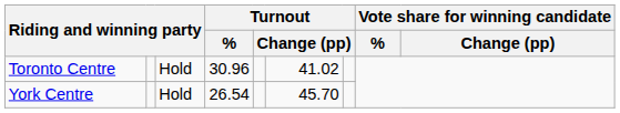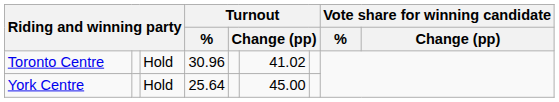 <table class="wikitable" style="text-align:right">
 <tr>
 <th rowspan="2" colspan="3">Riding and winning party</th>
 <th colspan="4">Turnout</th>
 <th colspan="4">Vote share for winning candidate</th>
 </tr>
 <tr>
 <th>%</th>
 <th colspan="3">Change (pp)</th>
 <th>%</th>
 <th colspan="3">Change (pp)</th>
 </tr>
 <tr>
 <td style="text-align:left"><a href='#'>Toronto Centre</a></td>
 <td style="text-align:left"></td>
 <td style="text-align:left">Hold</td>
 <td>30.96</td>
 <td></td>
 <td>41.02</td>
 <td></td>
 </tr>
 <tr>
 <td style="text-align:left"><a href='#'>York Centre</a></td>
 <td style="text-align:left"></td>
 <td style="text-align:left">Hold</td>
-<td>26.54</td>
+<td>25.64</td>
 <td></td>
-<td>45.70</td>
+<td>45.00</td>
 <td></td>
 </tr>
 </table>
